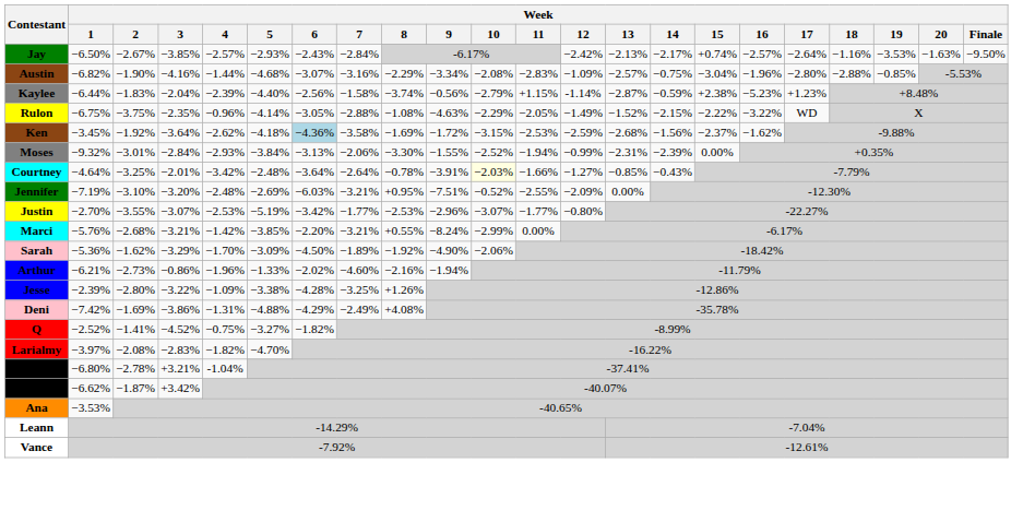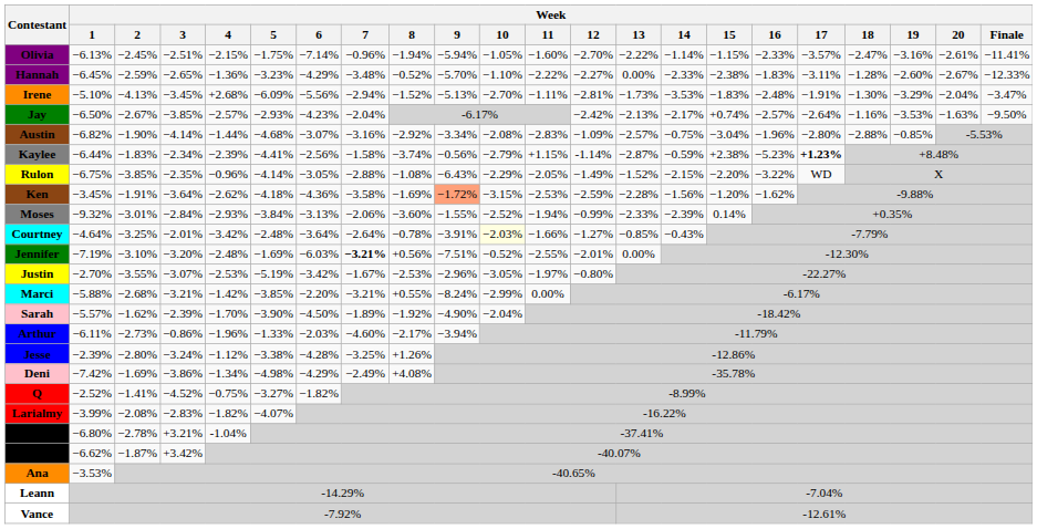 <table class="wikitable" style="text-align:center" align="center">
 <tr>
 <th rowspan="2">Contestant</th>
 <th colspan="21">Week</th>
 </tr>
 <tr>
 <th>1</th>
 <th>2</th>
 <th>3</th>
 <th>4</th>
 <th>5</th>
 <th>6</th>
 <th>7</th>
 <th>8</th>
 <th>9</th>
 <th>10</th>
 <th>11</th>
 <th>12</th>
 <th>13</th>
 <th>14</th>
 <th>15</th>
 <th>16</th>
 <th>17</th>
 <th>18</th>
 <th>19</th>
 <th>20</th>
 <th>Finale</th>
 </tr>
 <tr>
+<td style="background:purple;"><span><strong>Olivia</strong></span></td>
+<td>−6.13%</td>
+<td>−2.45%</td>
+<td>−2.51%</td>
+<td>−2.15%</td>
+<td>−1.75%</td>
+<td>−7.14%</td>
+<td>−0.96%</td>
+<td>−1.94%</td>
+<td>−5.94%</td>
+<td>−1.05%</td>
+<td>−1.60%</td>
+<td>−2.70%</td>
+<td>−2.22%</td>
+<td>−1.14%</td>
+<td>−1.15%</td>
+<td>−2.33%</td>
+<td>−3.57%</td>
+<td>−2.47%</td>
+<td>−3.16%</td>
+<td>−2.61%</td>
+<td>−11.41%</td>
+</tr>
+<tr>
+<td style="background:purple;"><span><strong>Hannah</strong></span></td>
+<td>−6.45%</td>
+<td>−2.59%</td>
+<td>−2.65%</td>
+<td>−1.36%</td>
+<td>−3.23%</td>
+<td>−4.29%</td>
+<td>−3.48%</td>
+<td>−0.52%</td>
+<td>−5.70%</td>
+<td>−1.10%</td>
+<td>−2.22%</td>
+<td>−2.27%</td>
+<td>0.00%</td>
+<td>−2.33%</td>
+<td>−2.38%</td>
+<td>−1.83%</td>
+<td>−3.11%</td>
+<td>−1.28%</td>
+<td>−2.60%</td>
+<td>−2.67%</td>
+<td>−12.33%</td>
+</tr>
+<tr>
+<td style="background:darkorange;"><strong>Irene</strong></td>
+<td>−5.10%</td>
+<td>−4.13%</td>
+<td>−3.45%</td>
+<td>+2.68%</td>
+<td>−6.09%</td>
+<td>−5.56%</td>
+<td>−2.94%</td>
+<td>−1.52%</td>
+<td>−5.13%</td>
+<td>−2.70%</td>
+<td>−1.11%</td>
+<td>−2.81%</td>
+<td>−1.73%</td>
+<td>−3.53%</td>
+<td>−1.83%</td>
+<td>−2.48%</td>
+<td>−1.91%</td>
+<td>−1.30%</td>
+<td>−3.29%</td>
+<td>−2.04%</td>
+<td>−3.47%</td>
+</tr>
+<tr>
 <td style="background:green;"><span><strong>Jay</strong></span></td>
 <td>−6.50%</td>
 <td>−2.67%</td>
 <td>−3.85%</td>
 <td>−2.57%</td>
 <td>−2.93%</td>
-<td>−2.43%</td>
-<td>−2.84%</td>
+<td>−4.23%</td>
+<td>−2.04%</td>
 <td style="background:lightgrey;" colspan="4">-6.17%</td>
 <td>−2.42%</td>
 <td>−2.13%</td>
 <td>−2.17%</td>
 <td>+0.74%</td>
 <td>−2.57%</td>
 <td>−2.64%</td>
 <td>−1.16%</td>
 <td>−3.53%</td>
 <td>−1.63%</td>
 <td>−9.50%</td>
 </tr>
 <tr>
 <td style="background:saddlebrown;"><span><strong>Austin</strong></span></td>
 <td>−6.82%</td>
 <td>−1.90%</td>
-<td>−4.16%</td>
+<td>−4.14%</td>
 <td>−1.44%</td>
 <td>−4.68%</td>
 <td>−3.07%</td>
 <td>−3.16%</td>
-<td>−2.29%</td>
+<td>−2.92%</td>
 <td>−3.34%</td>
 <td>−2.08%</td>
 <td>−2.83%</td>
 <td>−1.09%</td>
 <td>−2.57%</td>
 <td>−0.75%</td>
 <td>−3.04%</td>
 <td>−1.96%</td>
 <td>−2.80%</td>
 <td>−2.88%</td>
 <td>−0.85%</td>
 <td style="background:lightgrey;" colspan="2">-5.53%</td>
 </tr>
 <tr>
 <td style="background:gray;"><strong>Kaylee</strong></td>
 <td>−6.44%</td>
 <td>−1.83%</td>
-<td>−2.04%</td>
+<td>−2.34%</td>
 <td>−2.39%</td>
-<td>−4.40%</td>
+<td>−4.41%</td>
 <td>−2.56%</td>
 <td>−1.58%</td>
 <td>−3.74%</td>
 <td>−0.56%</td>
 <td>−2.79%</td>
 <td>+1.15%</td>
 <td>-1.14%</td>
 <td>−2.87%</td>
 <td>−0.59%</td>
 <td>+2.38%</td>
 <td>−5.23%</td>
-<td>+1.23%</td>
+<td><strong>+1.23%</strong></td>
 <td style="background:lightgrey;" colspan="4">+8.48%</td>
 </tr>
 <tr>
 <td style="background:yellow;"><strong>Rulon</strong></td>
 <td>−6.75%</td>
-<td>−3.75%</td>
+<td>−3.85%</td>
 <td>−2.35%</td>
 <td>−0.96%</td>
 <td>−4.14%</td>
 <td>−3.05%</td>
 <td>−2.88%</td>
 <td>−1.08%</td>
-<td>−4.63%</td>
+<td>−6.43%</td>
 <td>−2.29%</td>
 <td>−2.05%</td>
 <td>−1.49%</td>
 <td>−1.52%</td>
 <td>−2.15%</td>
-<td>−2.22%</td>
+<td>−2.20%</td>
 <td>−3.22%</td>
 <td>WD</td>
 <td style="background:lightgrey;" colspan="4">X</td>
 </tr>
 <tr>
 <td style="background:saddlebrown;"><span><strong>Ken</strong></span></td>
 <td>−3.45%</td>
-<td>−1.92%</td>
+<td>−1.91%</td>
 <td>−3.64%</td>
 <td>−2.62%</td>
 <td>−4.18%</td>
-<td style="background: lightblue;">−4.36%</td>
+<td>−4.36%</td>
 <td>−3.58%</td>
 <td>−1.69%</td>
-<td>−1.72%</td>
+<td style="background: lightsalmon;">−1.72%</td>
 <td>−3.15%</td>
 <td>−2.53%</td>
 <td>−2.59%</td>
-<td>−2.68%</td>
+<td>−2.28%</td>
 <td>−1.56%</td>
-<td>−2.37%</td>
+<td>−1.20%</td>
 <td>−1.62%</td>
 <td style="background:lightgrey;" colspan="5">-9.88%</td>
 </tr>
 <tr>
 <td style="background:gray;"><strong>Moses</strong></td>
 <td>−9.32%</td>
 <td>−3.01%</td>
 <td>−2.84%</td>
 <td>−2.93%</td>
 <td>−3.84%</td>
 <td>−3.13%</td>
 <td>−2.06%</td>
-<td>−3.30%</td>
+<td>−3.60%</td>
 <td>−1.55%</td>
 <td>−2.52%</td>
 <td>−1.94%</td>
 <td>−0.99%</td>
-<td>−2.31%</td>
+<td>−2.33%</td>
 <td>−2.39%</td>
-<td>0.00%</td>
+<td>0.14%</td>
 <td style="background:lightgrey;" colspan="6">+0.35%</td>
 </tr>
 <tr>
 <td style="background:aqua;"><strong>Courtney</strong></td>
 <td>−4.64%</td>
 <td>−3.25%</td>
 <td>−2.01%</td>
 <td>−3.42%</td>
 <td>−2.48%</td>
 <td>−3.64%</td>
 <td>−2.64%</td>
 <td>−0.78%</td>
 <td>−3.91%</td>
 <td style="background: lightyellow;">−2.03%</td>
 <td>−1.66%</td>
 <td>−1.27%</td>
 <td>−0.85%</td>
 <td>−0.43%</td>
 <td style="background:lightgrey;" colspan="7">-7.79%</td>
 </tr>
 <tr>
 <td style="background:green;"><span><strong>Jennifer</strong></span></td>
 <td>−7.19%</td>
 <td>−3.10%</td>
 <td>−3.20%</td>
 <td>−2.48%</td>
-<td>−2.69%</td>
+<td>−1.69%</td>
 <td>−6.03%</td>
-<td>−3.21%</td>
-<td>+0.95%</td>
+<td><strong>−3.21%</strong></td>
+<td>+0.56%</td>
 <td>−7.51%</td>
 <td>−0.52%</td>
 <td>−2.55%</td>
-<td>−2.09%</td>
+<td>−2.01%</td>
 <td>0.00%</td>
 <td style="background:lightgrey;" colspan="8">-12.30%</td>
 </tr>
 <tr>
 <td style="background:yellow;"><strong>Justin</strong></td>
 <td>−2.70%</td>
 <td>−3.55%</td>
 <td>−3.07%</td>
 <td>−2.53%</td>
 <td>−5.19%</td>
 <td>−3.42%</td>
-<td>−1.77%</td>
+<td>−1.67%</td>
 <td>−2.53%</td>
 <td>−2.96%</td>
-<td>−3.07%</td>
-<td>−1.77%</td>
+<td>−3.05%</td>
+<td>−1.97%</td>
 <td>−0.80%</td>
 <td style="background:lightgrey;" colspan="9">-22.27%</td>
 </tr>
 <tr>
 <td style="background:aqua;"><strong>Marci</strong></td>
-<td>−5.76%</td>
+<td>−5.88%</td>
 <td>−2.68%</td>
 <td>−3.21%</td>
 <td>−1.42%</td>
 <td>−3.85%</td>
 <td>−2.20%</td>
 <td>−3.21%</td>
 <td>+0.55%</td>
 <td>−8.24%</td>
 <td>−2.99%</td>
 <td>0.00%</td>
 <td style="background:lightgrey;" colspan="10">-6.17%</td>
 </tr>
 <tr>
 <td style="background:pink;"><strong>Sarah</strong></td>
-<td>−5.36%</td>
+<td>−5.57%</td>
 <td>−1.62%</td>
-<td>−3.29%</td>
+<td>−2.39%</td>
 <td>−1.70%</td>
-<td>−3.09%</td>
+<td>−3.90%</td>
 <td>−4.50%</td>
 <td>−1.89%</td>
 <td>−1.92%</td>
 <td>−4.90%</td>
-<td>−2.06%</td>
+<td>−2.04%</td>
 <td style="background:lightgrey;" colspan="11">-18.42%</td>
 </tr>
 <tr>
 <td style="background:blue;"><span><strong>Arthur</strong></span></td>
-<td>−6.21%</td>
+<td>−6.11%</td>
 <td>−2.73%</td>
 <td>−0.86%</td>
 <td>−1.96%</td>
 <td>−1.33%</td>
-<td>−2.02%</td>
+<td>−2.03%</td>
 <td>−4.60%</td>
-<td>−2.16%</td>
-<td>−1.94%</td>
+<td>−2.17%</td>
+<td>−3.94%</td>
 <td style="background:lightgrey;" colspan="12">-11.79%</td>
 </tr>
 <tr>
 <td style="background:blue;"><span><strong>Jesse</strong></span></td>
 <td>−2.39%</td>
 <td>−2.80%</td>
-<td>−3.22%</td>
-<td>−1.09%</td>
+<td>−3.24%</td>
+<td>−1.12%</td>
 <td>−3.38%</td>
 <td>−4.28%</td>
 <td>−3.25%</td>
 <td>+1.26%</td>
 <td style="background:lightgrey;" colspan="13">-12.86%</td>
 </tr>
 <tr>
 <td style="background:pink;"><strong>Deni</strong></td>
 <td>−7.42%</td>
 <td>−1.69%</td>
 <td>−3.86%</td>
-<td>−1.31%</td>
-<td>−4.88%</td>
+<td>−1.34%</td>
+<td>−4.98%</td>
 <td>−4.29%</td>
 <td>−2.49%</td>
 <td>+4.08%</td>
 <td style="background:lightgrey;" colspan="13">-35.78%</td>
 </tr>
 <tr>
 <td style="background:red;"><span><strong>Q</strong></span></td>
 <td>−2.52%</td>
 <td>−1.41%</td>
 <td>−4.52%</td>
 <td>−0.75%</td>
 <td>−3.27%</td>
 <td>−1.82%</td>
 <td style="background:lightgrey;" colspan="15">-8.99%</td>
 </tr>
 <tr>
 <td style="background:red;"><span><strong>Larialmy</strong></span></td>
-<td>−3.97%</td>
+<td>−3.99%</td>
 <td>−2.08%</td>
 <td>−2.83%</td>
 <td>−1.82%</td>
-<td>−4.70%</td>
+<td>−4.07%</td>
 <td style="background:lightgrey;" colspan="16">-16.22%</td>
 </tr>
 <tr>
 <td style="background:black;"><span><strong>Don</strong></span></td>
 <td>−6.80%</td>
 <td>−2.78%</td>
 <td>+3.21%</td>
 <td>-1.04%</td>
 <td style="background:lightgrey;" colspan="17">-37.41%</td>
 </tr>
 <tr>
 <td style="background:black;"><span><strong>Dan</strong></span></td>
 <td>−6.62%</td>
 <td>−1.87%</td>
 <td>+3.42%</td>
 <td style="background:lightgrey;" colspan="18">-40.07%</td>
 </tr>
 <tr>
 <td style="background:darkorange;"><strong>Ana</strong></td>
 <td>−3.53%</td>
 <td style="background:lightgrey;" colspan="20">-40.65%</td>
 </tr>
 <tr>
 <td style="background:white;"><strong>Leann</strong></td>
 <td style="background:lightgrey;" colspan="12">-14.29%</td>
 <td style="background:lightgrey;" colspan="9">-7.04%</td>
 </tr>
 <tr>
 <td style="background:white;"><strong>Vance</strong></td>
 <td style="background:lightgrey;" colspan="12">-7.92%</td>
 <td style="background:lightgrey;" colspan="9">-12.61%</td>
 </tr>
 </table>
